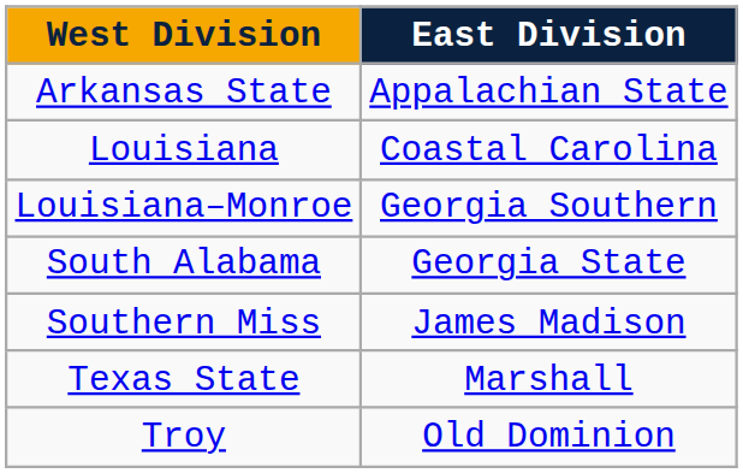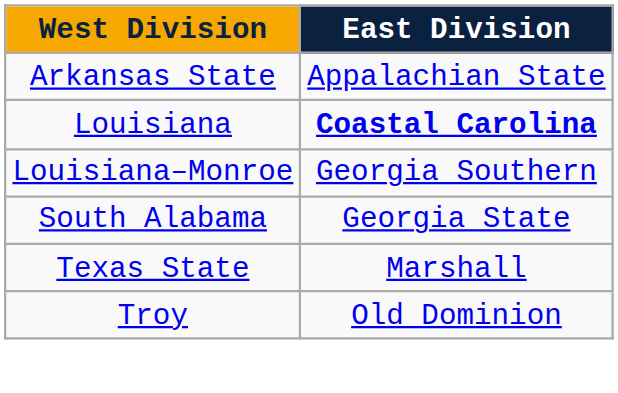 <table class="wikitable" style="text-align:center; float:right">
 <tr>
 <th style="background:#F6A800; color:#0A2240">West Division</th>
 <th style="background:#0A2240; color:white">East Division</th>
 </tr>
 <tr>
 <td><a href='#'>Arkansas State</a></td>
 <td><a href='#'>Appalachian State</a></td>
 </tr>
 <tr>
 <td><a href='#'>Louisiana</a></td>
-<td><a href='#'>Coastal Carolina</a></td>
+<td><strong><a href='#'>Coastal Carolina</a></strong></td>
 </tr>
 <tr>
 <td><a href='#'>Louisiana–Monroe</a></td>
 <td><a href='#'>Georgia Southern</a></td>
 </tr>
 <tr>
 <td><a href='#'>South Alabama</a></td>
 <td><a href='#'>Georgia State</a></td>
 </tr>
 <tr>
-<td><a href='#'>Southern Miss</a></td>
-<td><a href='#'>James Madison</a></td>
-</tr>
-<tr>
 <td><a href='#'>Texas State</a></td>
 <td><a href='#'>Marshall</a></td>
 </tr>
 <tr>
 <td><a href='#'>Troy</a></td>
 <td><a href='#'>Old Dominion</a></td>
 </tr>
 </table>
